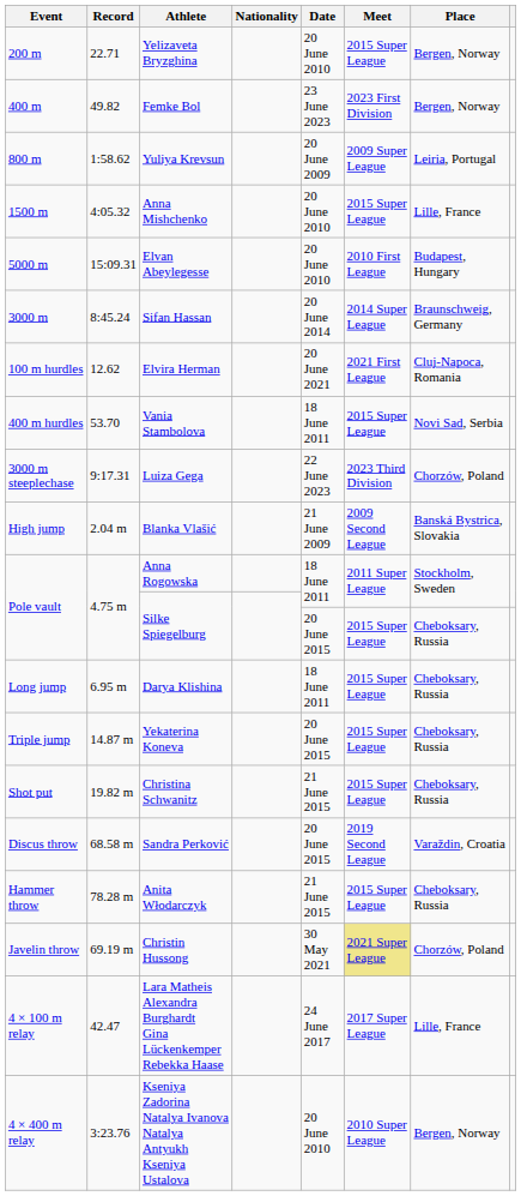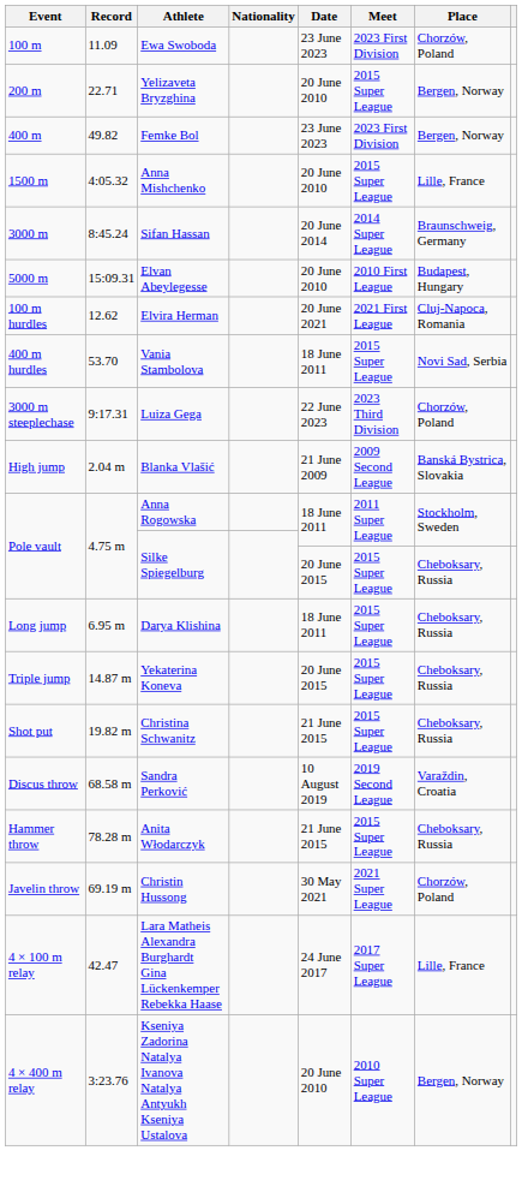 <table class="wikitable" style="font-size:95%; width: 95%;">
 <tr>
 <th>Event</th>
 <th>Record</th>
 <th>Athlete</th>
 <th>Nationality</th>
 <th>Date</th>
 <th>Meet</th>
 <th>Place</th>
 <th></th>
+</tr>
+<tr>
+<td><a href='#'>100 m</a></td>
+<td>11.09 </td>
+<td><a href='#'>Ewa Swoboda</a></td>
+<td></td>
+<td>23 June 2023</td>
+<td><a href='#'>2023 First Division</a></td>
+<td><a href='#'>Chorzów</a>, Poland</td>
+<td></td>
 </tr>
 <tr>
 <td><a href='#'>200 m</a></td>
 <td>22.71 </td>
 <td><a href='#'>Yelizaveta Bryzghina</a></td>
 <td></td>
 <td>20 June 2010</td>
 <td><a href='#'>2015 Super League</a></td>
 <td><a href='#'>Bergen</a>, Norway</td>
 <td></td>
 </tr>
 <tr>
 <td><a href='#'>400 m</a></td>
 <td>49.82</td>
 <td><a href='#'>Femke Bol</a></td>
 <td></td>
 <td>23 June 2023</td>
 <td><a href='#'>2023 First Division</a></td>
 <td><a href='#'>Bergen</a>, Norway</td>
 <td></td>
 </tr>
 <tr>
-<td><a href='#'>800 m</a></td>
-<td>1:58.62</td>
-<td><a href='#'>Yuliya Krevsun</a></td>
-<td></td>
-<td>20 June 2009</td>
-<td><a href='#'>2009 Super League</a></td>
-<td><a href='#'>Leiria</a>, Portugal</td>
-<td></td>
-</tr>
-<tr>
 <td><a href='#'>1500 m</a></td>
 <td>4:05.32</td>
 <td><a href='#'>Anna Mishchenko</a></td>
 <td></td>
 <td>20 June 2010</td>
 <td><a href='#'>2015 Super League</a></td>
 <td><a href='#'>Lille</a>, France</td>
 <td></td>
 </tr>
 <tr>
+<td><a href='#'>3000 m</a></td>
+<td>8:45.24</td>
+<td><a href='#'>Sifan Hassan</a></td>
+<td></td>
+<td>20 June 2014</td>
+<td><a href='#'>2014 Super League</a></td>
+<td><a href='#'>Braunschweig</a>, Germany</td>
+<td></td>
+</tr>
+<tr>
 <td><a href='#'>5000 m</a></td>
 <td>15:09.31</td>
 <td><a href='#'>Elvan Abeylegesse</a></td>
 <td></td>
 <td>20 June 2010</td>
 <td><a href='#'>2010 First League</a></td>
 <td><a href='#'>Budapest</a>, Hungary</td>
-<td></td>
-</tr>
-<tr>
-<td><a href='#'>3000 m</a></td>
-<td>8:45.24</td>
-<td><a href='#'>Sifan Hassan</a></td>
-<td></td>
-<td>20 June 2014</td>
-<td><a href='#'>2014 Super League</a></td>
-<td><a href='#'>Braunschweig</a>, Germany</td>
 <td></td>
 </tr>
 <tr>
 <td><a href='#'>100 m hurdles</a></td>
 <td>12.62 </td>
 <td><a href='#'>Elvira Herman</a></td>
 <td></td>
 <td>20 June 2021</td>
 <td><a href='#'>2021 First League</a></td>
 <td><a href='#'>Cluj-Napoca</a>, Romania</td>
 <td></td>
 </tr>
 <tr>
 <td><a href='#'>400 m hurdles</a></td>
 <td>53.70</td>
 <td><a href='#'>Vania Stambolova</a></td>
 <td></td>
 <td>18 June 2011</td>
 <td><a href='#'>2015 Super League</a></td>
 <td><a href='#'>Novi Sad</a>, Serbia</td>
 <td></td>
 </tr>
 <tr>
 <td><a href='#'>3000 m steeplechase</a></td>
 <td>9:17.31</td>
 <td><a href='#'>Luiza Gega</a></td>
 <td></td>
 <td>22 June 2023</td>
 <td><a href='#'>2023 Third Division</a></td>
 <td><a href='#'>Chorzów</a>, Poland</td>
 <td></td>
 </tr>
 <tr>
 <td><a href='#'>High jump</a></td>
 <td>2.04 m</td>
 <td><a href='#'>Blanka Vlašić</a></td>
 <td></td>
 <td>21 June 2009</td>
 <td><a href='#'>2009 Second League</a></td>
 <td><a href='#'>Banská Bystrica</a>, Slovakia</td>
 <td></td>
 </tr>
 <tr>
 <td rowspan=3><a href='#'>Pole vault</a></td>
 <td rowspan=3>4.75 m</td>
 <td><a href='#'>Anna Rogowska</a></td>
 <td></td>
 <td rowspan=2>18 June 2011</td>
 <td rowspan=2><a href='#'>2011 Super League</a></td>
 <td rowspan=2><a href='#'>Stockholm</a>, Sweden</td>
 <td rowspan=2></td>
 </tr>
 <tr>
 <td rowspan=2><a href='#'>Silke Spiegelburg</a></td>
 <td rowspan=2></td>
 </tr>
 <tr>
 <td>20 June 2015</td>
 <td><a href='#'>2015 Super League</a></td>
 <td><a href='#'>Cheboksary</a>, Russia</td>
 <td></td>
 </tr>
 <tr>
 <td><a href='#'>Long jump</a></td>
 <td>6.95 m</td>
 <td><a href='#'>Darya Klishina</a></td>
 <td></td>
 <td>18 June 2011</td>
 <td><a href='#'>2015 Super League</a></td>
 <td><a href='#'>Cheboksary</a>, Russia</td>
 <td></td>
 </tr>
 <tr>
 <td><a href='#'>Triple jump</a></td>
 <td>14.87 m </td>
 <td><a href='#'>Yekaterina Koneva</a></td>
 <td></td>
 <td>20 June 2015</td>
 <td><a href='#'>2015 Super League</a></td>
 <td><a href='#'>Cheboksary</a>, Russia</td>
 <td></td>
 </tr>
 <tr>
 <td><a href='#'>Shot put</a></td>
 <td>19.82 m</td>
 <td><a href='#'>Christina Schwanitz</a></td>
 <td></td>
 <td>21 June 2015</td>
 <td><a href='#'>2015 Super League</a></td>
 <td><a href='#'>Cheboksary</a>, Russia</td>
 <td></td>
 </tr>
 <tr>
 <td><a href='#'>Discus throw</a></td>
 <td>68.58 m</td>
 <td><a href='#'>Sandra Perković</a></td>
 <td></td>
-<td>20 June 2015</td>
+<td>10 August 2019</td>
 <td><a href='#'>2019 Second League</a></td>
 <td><a href='#'>Varaždin</a>, Croatia</td>
 <td></td>
 </tr>
 <tr>
 <td><a href='#'>Hammer throw</a></td>
 <td>78.28 m</td>
 <td><a href='#'>Anita Włodarczyk</a></td>
 <td></td>
 <td>21 June 2015</td>
 <td><a href='#'>2015 Super League</a></td>
 <td><a href='#'>Cheboksary</a>, Russia</td>
 <td></td>
 </tr>
 <tr>
 <td><a href='#'>Javelin throw</a></td>
 <td>69.19 m</td>
 <td><a href='#'>Christin Hussong</a></td>
 <td></td>
 <td>30 May 2021</td>
-<td style="background: khaki;"><a href='#'>2021 Super League</a></td>
+<td><a href='#'>2021 Super League</a></td>
 <td><a href='#'>Chorzów</a>, Poland</td>
 <td></td>
 </tr>
 <tr>
 <td><a href='#'>4 × 100 m relay</a></td>
 <td>42.47</td>
 <td><a href='#'>Lara Matheis</a><br><a href='#'>Alexandra Burghardt</a><br><a href='#'>Gina Lückenkemper</a><br><a href='#'>Rebekka Haase</a></td>
 <td></td>
 <td>24 June 2017</td>
 <td><a href='#'>2017 Super League</a></td>
 <td><a href='#'>Lille</a>, France</td>
 <td></td>
 </tr>
 <tr>
 <td><a href='#'>4 × 400 m relay</a></td>
 <td>3:23.76</td>
 <td><a href='#'>Kseniya Zadorina</a><br><a href='#'>Natalya Ivanova</a><br><a href='#'>Natalya Antyukh</a><br><a href='#'>Kseniya Ustalova</a></td>
 <td></td>
 <td>20 June 2010</td>
 <td><a href='#'>2010 Super League</a></td>
 <td><a href='#'>Bergen</a>, Norway</td>
 <td></td>
 </tr>
 </table>
